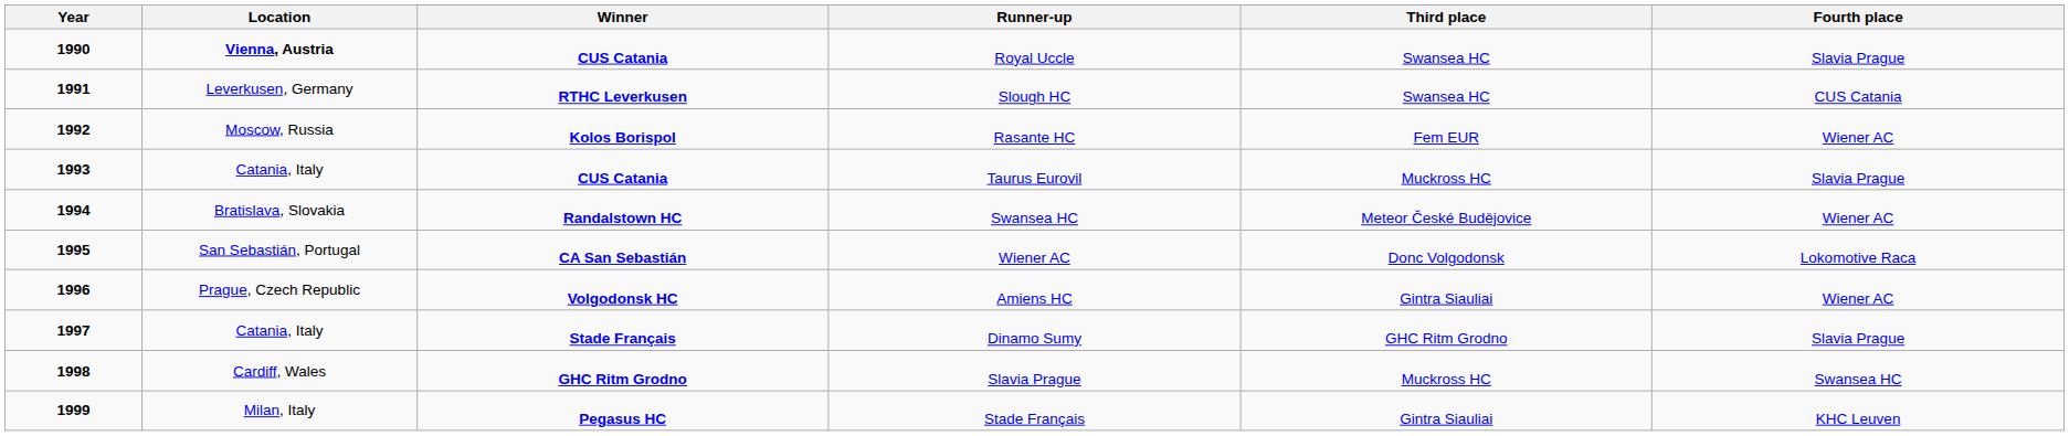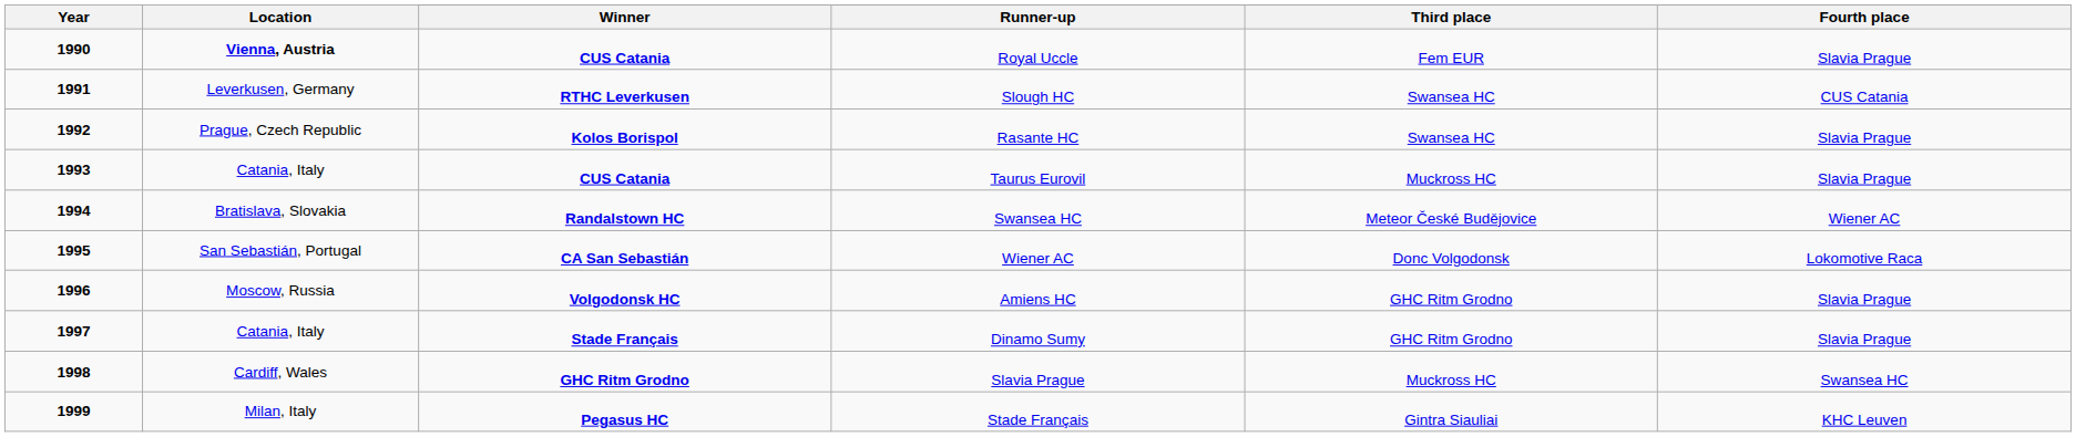 <table class="wikitable" style="font-size:90%; width: 100%; text-align: center;">
 <tr>
 <th rowspan=2 width=5%>Year</th>
 <th rowspan=2 width=10%>Location</th>
 </tr>
 <tr>
 <th width=15%>Winner</th>
 <th width=15%>Runner-up</th>
 <th width=15%>Third place</th>
 <th width=15%>Fourth place</th>
 </tr>
 <tr>
 <td><strong>1990</strong></td>
 <td><strong><a href='#'>Vienna</a>, Austria</strong></td>
 <td><strong><br><a href='#'>CUS Catania</a></strong></td>
 <td><br><a href='#'>Royal Uccle</a></td>
-<td><br><a href='#'>Swansea HC</a></td>
+<td><br><a href='#'>Fem EUR</a></td>
 <td><br><a href='#'>Slavia Prague</a></td>
 </tr>
 <tr>
 <td><strong>1991</strong></td>
 <td><a href='#'>Leverkusen</a>, Germany</td>
 <td><strong><br><a href='#'>RTHC Leverkusen</a></strong></td>
 <td><br><a href='#'>Slough HC</a></td>
 <td><br><a href='#'>Swansea HC</a></td>
 <td><br><a href='#'>CUS Catania</a></td>
 </tr>
 <tr>
 <td><strong>1992</strong></td>
-<td><a href='#'>Moscow</a>, Russia</td>
+<td><a href='#'>Prague</a>, Czech Republic</td>
 <td><strong><br><a href='#'>Kolos Borispol</a></strong></td>
 <td><br><a href='#'>Rasante HC</a></td>
-<td><br><a href='#'>Fem EUR</a></td>
-<td><br><a href='#'>Wiener AC</a></td>
+<td><br><a href='#'>Swansea HC</a></td>
+<td><br><a href='#'>Slavia Prague</a></td>
 </tr>
 <tr>
 <td><strong>1993</strong></td>
 <td><a href='#'>Catania</a>, Italy</td>
 <td><strong><br><a href='#'>CUS Catania</a></strong></td>
 <td><br><a href='#'>Taurus Eurovil</a></td>
 <td><br><a href='#'>Muckross HC</a></td>
 <td><br><a href='#'>Slavia Prague</a></td>
 </tr>
 <tr>
 <td><strong>1994</strong></td>
 <td><a href='#'>Bratislava</a>, Slovakia</td>
 <td><strong><br><a href='#'>Randalstown HC</a></strong></td>
 <td><br><a href='#'>Swansea HC</a></td>
 <td><br><a href='#'>Meteor České Budějovice</a></td>
 <td><br><a href='#'>Wiener AC</a></td>
 </tr>
 <tr>
 <td><strong>1995</strong></td>
 <td><a href='#'>San Sebastián</a>, Portugal</td>
 <td><strong><br><a href='#'>CA San Sebastián</a></strong></td>
 <td><br><a href='#'>Wiener AC</a></td>
 <td><br><a href='#'>Donc Volgodonsk</a></td>
 <td><br><a href='#'>Lokomotive Raca</a></td>
 </tr>
 <tr>
 <td><strong>1996</strong></td>
-<td><a href='#'>Prague</a>, Czech Republic</td>
+<td><a href='#'>Moscow</a>, Russia</td>
 <td><strong><br><a href='#'>Volgodonsk HC</a></strong></td>
 <td><br><a href='#'>Amiens HC</a></td>
-<td><br><a href='#'>Gintra Siauliai</a></td>
-<td><br><a href='#'>Wiener AC</a></td>
+<td><br><a href='#'>GHC Ritm Grodno</a></td>
+<td><br><a href='#'>Slavia Prague</a></td>
 </tr>
 <tr>
 <td><strong>1997</strong></td>
 <td><a href='#'>Catania</a>, Italy</td>
 <td><strong><br><a href='#'>Stade Français</a></strong></td>
 <td><br><a href='#'>Dinamo Sumy</a></td>
 <td><br><a href='#'>GHC Ritm Grodno</a></td>
 <td><br><a href='#'>Slavia Prague</a></td>
 </tr>
 <tr>
 <td><strong>1998</strong></td>
 <td><a href='#'>Cardiff</a>, Wales</td>
 <td><strong><br><a href='#'>GHC Ritm Grodno</a></strong></td>
 <td><br><a href='#'>Slavia Prague</a></td>
 <td><br><a href='#'>Muckross HC</a></td>
 <td><br><a href='#'>Swansea HC</a></td>
 </tr>
 <tr>
 <td><strong>1999</strong></td>
 <td><a href='#'>Milan</a>, Italy</td>
 <td><strong><br><a href='#'>Pegasus HC</a></strong></td>
 <td><br><a href='#'>Stade Français</a></td>
 <td><br><a href='#'>Gintra Siauliai</a></td>
 <td><br><a href='#'>KHC Leuven</a></td>
 </tr>
 </table>
